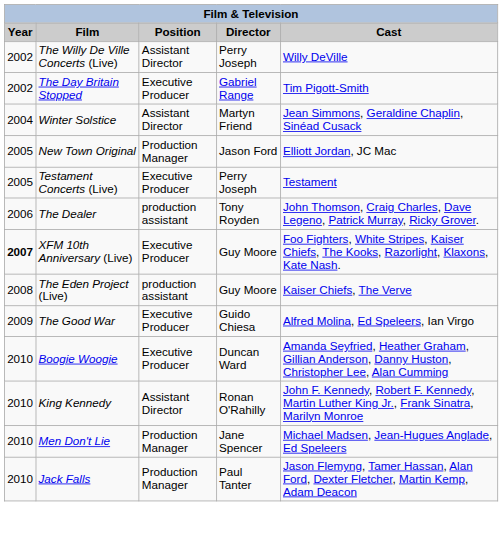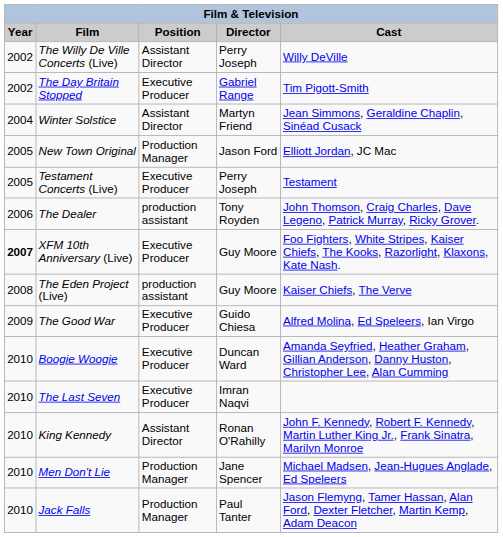 <table class="wikitable" style="font-size:90%;">
 <tr>
 <th colspan=5 style="background:#B0C4DE;">Film & Television</th>
 </tr>
 <tr align="center">
 <th style="background: #CCCCCC;">Year</th>
 <th style="background: #CCCCCC;">Film</th>
 <th style="background: #CCCCCC;">Position</th>
 <th style="background: #CCCCCC;">Director</th>
 <th style="background: #CCCCCC;">Cast</th>
 </tr>
 <tr>
 <td>2002</td>
 <td><em>The Willy De Ville Concerts</em> (Live)</td>
 <td>Assistant Director</td>
 <td>Perry Joseph</td>
 <td><a href='#'>Willy DeVille</a></td>
 </tr>
 <tr>
 <td>2002</td>
 <td><em><a href='#'>The Day Britain Stopped</a></em></td>
 <td>Executive Producer</td>
 <td><a href='#'>Gabriel Range</a></td>
 <td><a href='#'>Tim Pigott-Smith</a></td>
 </tr>
 <tr>
 <td>2004</td>
 <td><em>Winter Solstice</em></td>
 <td>Assistant Director</td>
 <td>Martyn Friend</td>
 <td><a href='#'>Jean Simmons</a>, <a href='#'>Geraldine Chaplin</a>, <a href='#'>Sinéad Cusack</a></td>
 </tr>
 <tr>
 <td>2005</td>
 <td><em>New Town Original</em></td>
 <td>Production Manager</td>
 <td>Jason Ford</td>
 <td><a href='#'>Elliott Jordan</a>, JC Mac</td>
 </tr>
 <tr>
 <td>2005</td>
 <td><em>Testament Concerts</em> (Live)</td>
 <td>Executive Producer</td>
 <td>Perry Joseph</td>
 <td><a href='#'>Testament</a></td>
 </tr>
 <tr>
 <td>2006</td>
 <td><em>The Dealer</em></td>
 <td>production assistant</td>
 <td>Tony Royden</td>
 <td><a href='#'>John Thomson</a>, <a href='#'>Craig Charles</a>, <a href='#'>Dave Legeno</a>, <a href='#'>Patrick Murray</a>, <a href='#'>Ricky Grover</a>.</td>
 </tr>
 <tr>
 <td><strong>2007</strong></td>
 <td><em>XFM 10th Anniversary</em> (Live)</td>
 <td>Executive Producer</td>
 <td>Guy Moore</td>
 <td><a href='#'>Foo Fighters</a>, <a href='#'>White Stripes</a>, <a href='#'>Kaiser Chiefs</a>, <a href='#'>The Kooks</a>, <a href='#'>Razorlight</a>, <a href='#'>Klaxons</a>, <a href='#'>Kate Nash</a>.</td>
 </tr>
 <tr>
 <td>2008</td>
 <td><em>The Eden Project</em> (Live)</td>
 <td>production assistant</td>
 <td>Guy Moore</td>
 <td><a href='#'>Kaiser Chiefs</a>, <a href='#'>The Verve</a></td>
 </tr>
 <tr>
 <td>2009</td>
 <td><em>The Good War</em></td>
 <td>Executive Producer</td>
 <td>Guido Chiesa</td>
 <td><a href='#'>Alfred Molina</a>, <a href='#'>Ed Speleers</a>, Ian Virgo</td>
 </tr>
 <tr>
 <td>2010</td>
 <td><em><a href='#'>Boogie Woogie</a></em></td>
 <td>Executive Producer</td>
 <td>Duncan Ward</td>
 <td><a href='#'>Amanda Seyfried</a>, <a href='#'>Heather Graham</a>, <a href='#'>Gillian Anderson</a>, <a href='#'>Danny Huston</a>, <a href='#'>Christopher Lee</a>, <a href='#'>Alan Cumming</a></td>
 </tr>
 <tr>
 <td>2010</td>
+<td><em><a href='#'>The Last Seven</a></em></td>
+<td>Executive Producer</td>
+<td>Imran Naqvi</td>
+<td></td>
+</tr>
+<tr>
+<td>2010</td>
 <td><em>King Kennedy</em></td>
 <td>Assistant Director</td>
 <td>Ronan O'Rahilly</td>
 <td><a href='#'>John F. Kennedy</a>, <a href='#'>Robert F. Kennedy</a>, <a href='#'>Martin Luther King Jr.</a>, <a href='#'>Frank Sinatra</a>, <a href='#'>Marilyn Monroe</a></td>
 </tr>
 <tr>
 <td>2010</td>
 <td><em><a href='#'>Men Don't Lie</a></em></td>
 <td>Production Manager</td>
 <td>Jane Spencer</td>
 <td><a href='#'>Michael Madsen</a>, <a href='#'>Jean-Hugues Anglade</a>, <a href='#'>Ed Speleers</a></td>
 </tr>
 <tr>
 <td>2010</td>
 <td><em><a href='#'>Jack Falls</a></em></td>
 <td>Production Manager</td>
 <td>Paul Tanter</td>
 <td><a href='#'>Jason Flemyng</a>, <a href='#'>Tamer Hassan</a>, <a href='#'>Alan Ford</a>, <a href='#'>Dexter Fletcher</a>, <a href='#'>Martin Kemp</a>, <a href='#'>Adam Deacon</a></td>
 </tr>
 </table>
